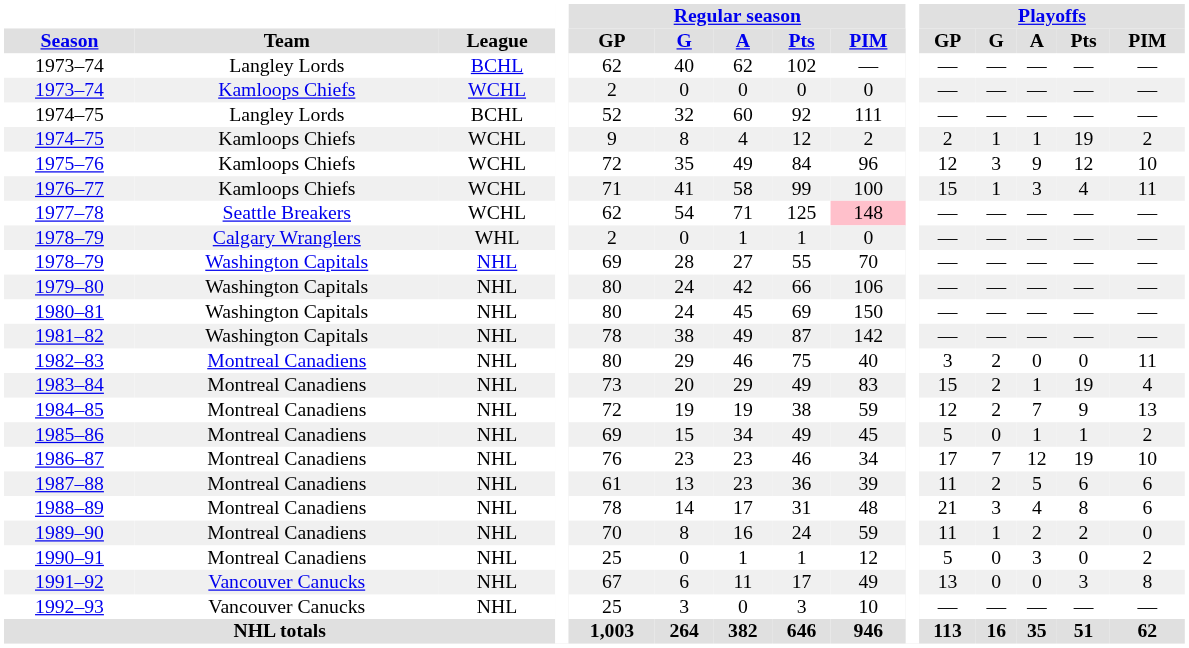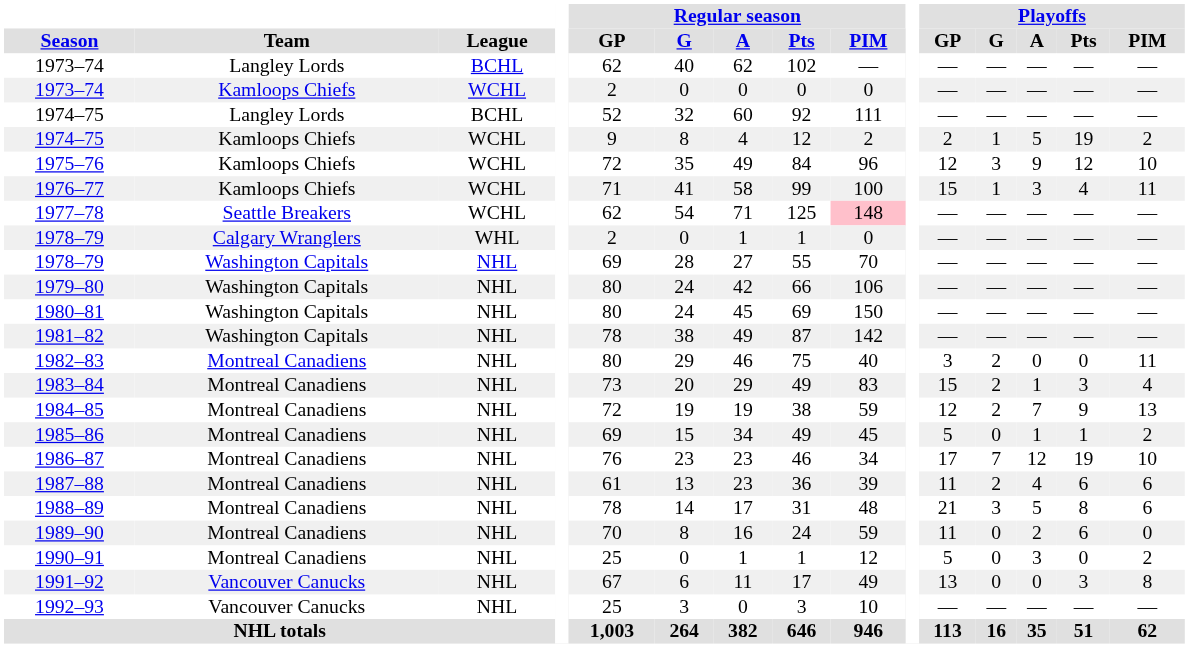 <table border="0" cellpadding="1" cellspacing="0" style="text-align:center; width:60em;">
 <tr style="background:#e0e0e0;">
 <th colspan="3"  bgcolor="#ffffff"> </th>
 <th rowspan="99" bgcolor="#ffffff"> </th>
 <th colspan="5"><a href='#'>Regular season</a></th>
 <th rowspan="99" bgcolor="#ffffff"> </th>
 <th colspan="5"><a href='#'>Playoffs</a></th>
 </tr>
 <tr style="background:#e0e0e0;">
 <th><a href='#'>Season</a></th>
 <th>Team</th>
 <th>League</th>
 <th>GP</th>
 <th><a href='#'>G</a></th>
 <th><a href='#'>A</a></th>
 <th><a href='#'>Pts</a></th>
 <th><a href='#'>PIM</a></th>
 <th>GP</th>
 <th>G</th>
 <th>A</th>
 <th>Pts</th>
 <th>PIM</th>
 </tr>
 <tr>
 <td>1973–74</td>
 <td>Langley Lords</td>
 <td><a href='#'>BCHL</a></td>
 <td>62</td>
 <td>40</td>
 <td>62</td>
 <td>102</td>
 <td>—</td>
 <td>—</td>
 <td>—</td>
 <td>—</td>
 <td>—</td>
 <td>—</td>
 </tr>
 <tr style="background:#f0f0f0;">
 <td><a href='#'>1973–74</a></td>
 <td><a href='#'>Kamloops Chiefs</a></td>
 <td><a href='#'>WCHL</a></td>
 <td>2</td>
 <td>0</td>
 <td>0</td>
 <td>0</td>
 <td>0</td>
 <td>—</td>
 <td>—</td>
 <td>—</td>
 <td>—</td>
 <td>—</td>
 </tr>
 <tr>
 <td>1974–75</td>
 <td>Langley Lords</td>
 <td>BCHL</td>
 <td>52</td>
 <td>32</td>
 <td>60</td>
 <td>92</td>
 <td>111</td>
 <td>—</td>
 <td>—</td>
 <td>—</td>
 <td>—</td>
 <td>—</td>
 </tr>
 <tr style="background:#f0f0f0;">
 <td><a href='#'>1974–75</a></td>
 <td>Kamloops Chiefs</td>
 <td>WCHL</td>
 <td>9</td>
 <td>8</td>
 <td>4</td>
 <td>12</td>
 <td>2</td>
 <td>2</td>
 <td>1</td>
-<td>1</td>
+<td>5</td>
 <td>19</td>
 <td>2</td>
 </tr>
 <tr>
 <td><a href='#'>1975–76</a></td>
 <td>Kamloops Chiefs</td>
 <td>WCHL</td>
 <td>72</td>
 <td>35</td>
 <td>49</td>
 <td>84</td>
 <td>96</td>
 <td>12</td>
 <td>3</td>
 <td>9</td>
 <td>12</td>
 <td>10</td>
 </tr>
 <tr style="background:#f0f0f0;">
 <td><a href='#'>1976–77</a></td>
 <td>Kamloops Chiefs</td>
 <td>WCHL</td>
 <td>71</td>
 <td>41</td>
 <td>58</td>
 <td>99</td>
 <td>100</td>
 <td>15</td>
 <td>1</td>
 <td>3</td>
 <td>4</td>
 <td>11</td>
 </tr>
 <tr>
 <td><a href='#'>1977–78</a></td>
 <td><a href='#'>Seattle Breakers</a></td>
 <td>WCHL</td>
 <td>62</td>
 <td>54</td>
 <td>71</td>
 <td>125</td>
 <td style="background: pink;">148</td>
 <td>—</td>
 <td>—</td>
 <td>—</td>
 <td>—</td>
 <td>—</td>
 </tr>
 <tr style="background:#f0f0f0;">
 <td><a href='#'>1978–79</a></td>
 <td><a href='#'>Calgary Wranglers</a></td>
 <td>WHL</td>
 <td>2</td>
 <td>0</td>
 <td>1</td>
 <td>1</td>
 <td>0</td>
 <td>—</td>
 <td>—</td>
 <td>—</td>
 <td>—</td>
 <td>—</td>
 </tr>
 <tr>
 <td><a href='#'>1978–79</a></td>
 <td><a href='#'>Washington Capitals</a></td>
 <td><a href='#'>NHL</a></td>
 <td>69</td>
 <td>28</td>
 <td>27</td>
 <td>55</td>
 <td>70</td>
 <td>—</td>
 <td>—</td>
 <td>—</td>
 <td>—</td>
 <td>—</td>
 </tr>
 <tr style="background:#f0f0f0;">
 <td><a href='#'>1979–80</a></td>
 <td>Washington Capitals</td>
 <td>NHL</td>
 <td>80</td>
 <td>24</td>
 <td>42</td>
 <td>66</td>
 <td>106</td>
 <td>—</td>
 <td>—</td>
 <td>—</td>
 <td>—</td>
 <td>—</td>
 </tr>
 <tr>
 <td><a href='#'>1980–81</a></td>
 <td>Washington Capitals</td>
 <td>NHL</td>
 <td>80</td>
 <td>24</td>
 <td>45</td>
 <td>69</td>
 <td>150</td>
 <td>—</td>
 <td>—</td>
 <td>—</td>
 <td>—</td>
 <td>—</td>
 </tr>
 <tr style="background:#f0f0f0;">
 <td><a href='#'>1981–82</a></td>
 <td>Washington Capitals</td>
 <td>NHL</td>
 <td>78</td>
 <td>38</td>
 <td>49</td>
 <td>87</td>
 <td>142</td>
 <td>—</td>
 <td>—</td>
 <td>—</td>
 <td>—</td>
 <td>—</td>
 </tr>
 <tr>
 <td><a href='#'>1982–83</a></td>
 <td><a href='#'>Montreal Canadiens</a></td>
 <td>NHL</td>
 <td>80</td>
 <td>29</td>
 <td>46</td>
 <td>75</td>
 <td>40</td>
 <td>3</td>
 <td>2</td>
 <td>0</td>
 <td>0</td>
 <td>11</td>
 </tr>
 <tr style="background:#f0f0f0;">
 <td><a href='#'>1983–84</a></td>
 <td>Montreal Canadiens</td>
 <td>NHL</td>
 <td>73</td>
 <td>20</td>
 <td>29</td>
 <td>49</td>
 <td>83</td>
 <td>15</td>
 <td>2</td>
 <td>1</td>
-<td>19</td>
+<td>3</td>
 <td>4</td>
 </tr>
 <tr>
 <td><a href='#'>1984–85</a></td>
 <td>Montreal Canadiens</td>
 <td>NHL</td>
 <td>72</td>
 <td>19</td>
 <td>19</td>
 <td>38</td>
 <td>59</td>
 <td>12</td>
 <td>2</td>
 <td>7</td>
 <td>9</td>
 <td>13</td>
 </tr>
 <tr style="background:#f0f0f0;">
 <td><a href='#'>1985–86</a></td>
 <td>Montreal Canadiens</td>
 <td>NHL</td>
 <td>69</td>
 <td>15</td>
 <td>34</td>
 <td>49</td>
 <td>45</td>
 <td>5</td>
 <td>0</td>
 <td>1</td>
 <td>1</td>
 <td>2</td>
 </tr>
 <tr>
 <td><a href='#'>1986–87</a></td>
 <td>Montreal Canadiens</td>
 <td>NHL</td>
 <td>76</td>
 <td>23</td>
 <td>23</td>
 <td>46</td>
 <td>34</td>
 <td>17</td>
 <td>7</td>
 <td>12</td>
 <td>19</td>
 <td>10</td>
 </tr>
 <tr style="background:#f0f0f0;">
 <td><a href='#'>1987–88</a></td>
 <td>Montreal Canadiens</td>
 <td>NHL</td>
 <td>61</td>
 <td>13</td>
 <td>23</td>
 <td>36</td>
 <td>39</td>
 <td>11</td>
 <td>2</td>
-<td>5</td>
+<td>4</td>
 <td>6</td>
 <td>6</td>
 </tr>
 <tr>
 <td><a href='#'>1988–89</a></td>
 <td>Montreal Canadiens</td>
 <td>NHL</td>
 <td>78</td>
 <td>14</td>
 <td>17</td>
 <td>31</td>
 <td>48</td>
 <td>21</td>
 <td>3</td>
-<td>4</td>
+<td>5</td>
 <td>8</td>
 <td>6</td>
 </tr>
 <tr style="background:#f0f0f0;">
 <td><a href='#'>1989–90</a></td>
 <td>Montreal Canadiens</td>
 <td>NHL</td>
 <td>70</td>
 <td>8</td>
 <td>16</td>
 <td>24</td>
 <td>59</td>
 <td>11</td>
-<td>1</td>
+<td>0</td>
 <td>2</td>
-<td>2</td>
+<td>6</td>
 <td>0</td>
 </tr>
 <tr>
 <td><a href='#'>1990–91</a></td>
 <td>Montreal Canadiens</td>
 <td>NHL</td>
 <td>25</td>
 <td>0</td>
 <td>1</td>
 <td>1</td>
 <td>12</td>
 <td>5</td>
 <td>0</td>
 <td>3</td>
 <td>0</td>
 <td>2</td>
 </tr>
 <tr style="background:#f0f0f0;">
 <td><a href='#'>1991–92</a></td>
 <td><a href='#'>Vancouver Canucks</a></td>
 <td>NHL</td>
 <td>67</td>
 <td>6</td>
 <td>11</td>
 <td>17</td>
 <td>49</td>
 <td>13</td>
 <td>0</td>
 <td>0</td>
 <td>3</td>
 <td>8</td>
 </tr>
 <tr>
 <td><a href='#'>1992–93</a></td>
 <td>Vancouver Canucks</td>
 <td>NHL</td>
 <td>25</td>
 <td>3</td>
 <td>0</td>
 <td>3</td>
 <td>10</td>
 <td>—</td>
 <td>—</td>
 <td>—</td>
 <td>—</td>
 <td>—</td>
 </tr>
 <tr style="background:#e0e0e0;">
 <th colspan="3">NHL totals</th>
 <th>1,003</th>
 <th>264</th>
 <th>382</th>
 <th>646</th>
 <th>946</th>
 <th>113</th>
 <th>16</th>
 <th>35</th>
 <th>51</th>
 <th>62</th>
 </tr>
 </table>
